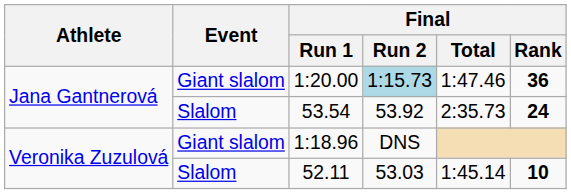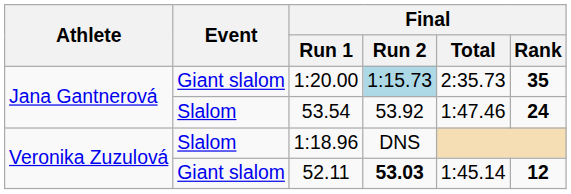 <table class="wikitable">
 <tr>
 <th rowspan="2">Athlete</th>
 <th rowspan="2">Event</th>
 <th colspan="5">Final</th>
 </tr>
 <tr>
 <th>Run 1</th>
 <th>Run 2</th>
 <th>Total</th>
 <th>Rank</th>
 </tr>
 <tr>
 <td rowspan=2><a href='#'>Jana Gantnerová</a></td>
 <td><a href='#'>Giant slalom</a></td>
 <td align="center">1:20.00</td>
 <td align="center" style="background: lightblue;">1:15.73</td>
-<td align="center">1:47.46</td>
-<td align="center"><strong>36</strong></td>
+<td align="center">2:35.73</td>
+<td align="center"><strong>35</strong></td>
 </tr>
 <tr>
 <td><a href='#'>Slalom</a></td>
 <td align="center">53.54</td>
 <td align="center">53.92</td>
-<td align="center">2:35.73</td>
+<td align="center">1:47.46</td>
 <td align="center"><strong>24</strong></td>
 </tr>
 <tr>
 <td rowspan=2><a href='#'>Veronika Zuzulová</a></td>
-<td><a href='#'>Giant slalom</a></td>
+<td><a href='#'>Slalom</a></td>
 <td align="center">1:18.96</td>
 <td align="center">DNS</td>
 <td align="center" colspan=2 bgcolor="wheat"></td>
 </tr>
 <tr>
-<td><a href='#'>Slalom</a></td>
+<td><a href='#'>Giant slalom</a></td>
 <td align="center">52.11</td>
-<td align="center">53.03</td>
+<td align="center"><strong>53.03</strong></td>
 <td align="center">1:45.14</td>
-<td align="center"><strong>10</strong></td>
+<td align="center"><strong>12</strong></td>
 </tr>
 </table>
